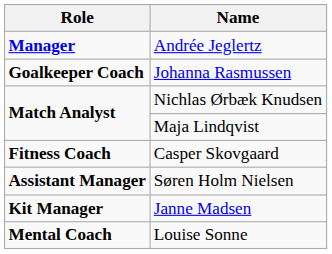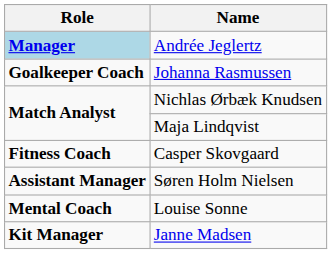 <table class="wikitable">
 <tr>
 <th>Role</th>
 <th>Name</th>
 </tr>
 <tr>
-<td><strong><a href='#'>Manager</a></strong></td>
+<td style="background: lightblue;"><strong><a href='#'>Manager</a></strong></td>
 <td> <a href='#'>Andrée Jeglertz</a></td>
 </tr>
 <tr>
 <td><strong>Goalkeeper Coach</strong></td>
 <td> <a href='#'>Johanna Rasmussen</a></td>
 </tr>
 <tr>
 <td rowspan="2"><strong>Match Analyst</strong></td>
 <td> Nichlas Ørbæk Knudsen</td>
 </tr>
 <tr>
 <td> Maja Lindqvist</td>
 </tr>
 <tr>
 <td><strong>Fitness Coach</strong></td>
 <td> Casper Skovgaard</td>
 </tr>
 <tr>
 <td><strong>Assistant Manager</strong></td>
 <td> Søren Holm Nielsen</td>
 </tr>
 <tr>
+<td><strong>Mental Coach</strong></td>
+<td> Louise Sonne</td>
+</tr>
+<tr>
 <td><strong>Kit Manager</strong></td>
 <td> <a href='#'>Janne Madsen</a></td>
 </tr>
-<tr>
-<td><strong>Mental Coach</strong></td>
-<td> Louise Sonne</td>
-</tr>
 </table>
